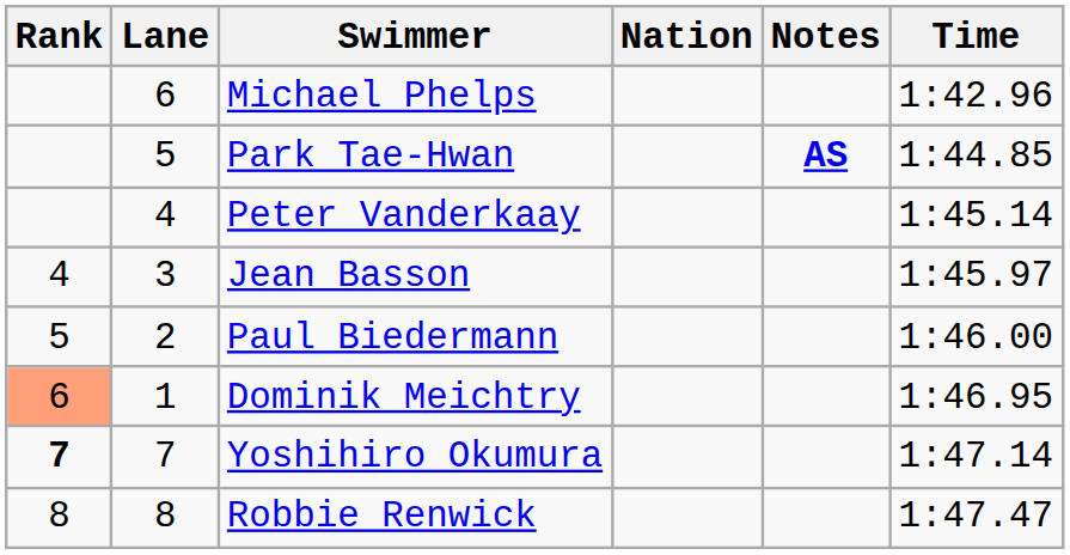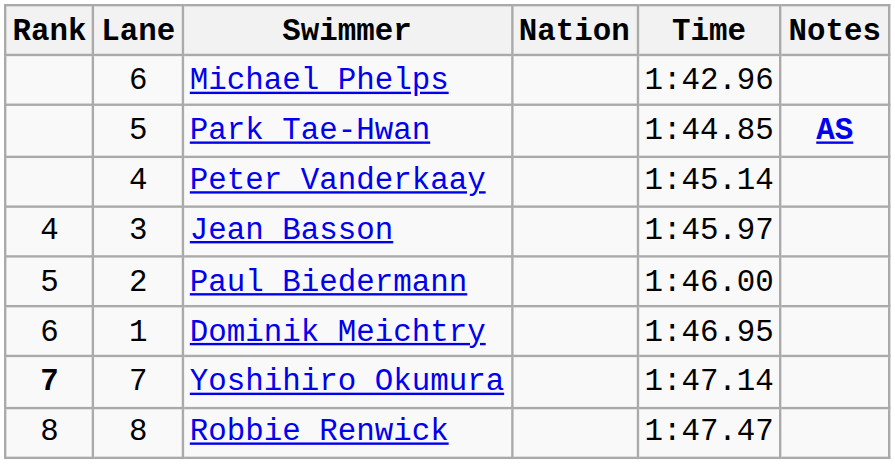 <table class="wikitable sortable" style="text-align:center">
 <tr>
 <th>Rank</th>
 <th>Lane</th>
 <th>Swimmer</th>
 <th>Nation</th>
+<th>Time</th>
 <th>Notes</th>
-<th>Time</th>
 </tr>
 <tr>
 <td></td>
 <td>6</td>
 <td align=left><a href='#'>Michael Phelps</a></td>
 <td align=left></td>
+<td>1:42.96</td>
 <td></td>
-<td>1:42.96</td>
 </tr>
 <tr>
 <td></td>
 <td>5</td>
 <td align=left><a href='#'>Park Tae-Hwan</a></td>
 <td align=left></td>
+<td>1:44.85</td>
 <td><strong><a href='#'>AS</a></strong></td>
-<td>1:44.85</td>
 </tr>
 <tr>
 <td></td>
 <td>4</td>
 <td align=left><a href='#'>Peter Vanderkaay</a></td>
 <td align=left></td>
+<td>1:45.14</td>
 <td></td>
-<td>1:45.14</td>
 </tr>
 <tr>
 <td>4</td>
 <td>3</td>
 <td align=left><a href='#'>Jean Basson</a></td>
 <td align=left></td>
+<td>1:45.97</td>
 <td></td>
-<td>1:45.97</td>
 </tr>
 <tr>
 <td>5</td>
 <td>2</td>
 <td align=left><a href='#'>Paul Biedermann</a></td>
 <td align=left></td>
+<td>1:46.00</td>
 <td></td>
-<td>1:46.00</td>
 </tr>
 <tr>
-<td style="background: lightsalmon;">6</td>
+<td>6</td>
 <td>1</td>
 <td align=left><a href='#'>Dominik Meichtry</a></td>
 <td align=left></td>
+<td>1:46.95</td>
 <td></td>
-<td>1:46.95</td>
 </tr>
 <tr>
 <td><strong>7</strong></td>
 <td>7</td>
 <td align=left><a href='#'>Yoshihiro Okumura</a></td>
 <td align=left></td>
+<td>1:47.14</td>
 <td></td>
-<td>1:47.14</td>
 </tr>
 <tr>
 <td>8</td>
 <td>8</td>
 <td align=left><a href='#'>Robbie Renwick</a></td>
 <td align=left></td>
+<td>1:47.47</td>
 <td></td>
-<td>1:47.47</td>
 </tr>
 </table>
